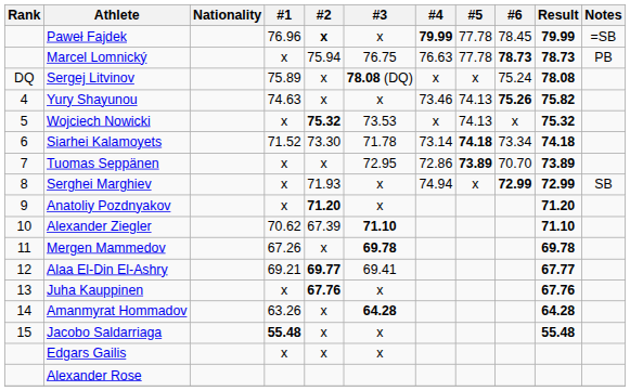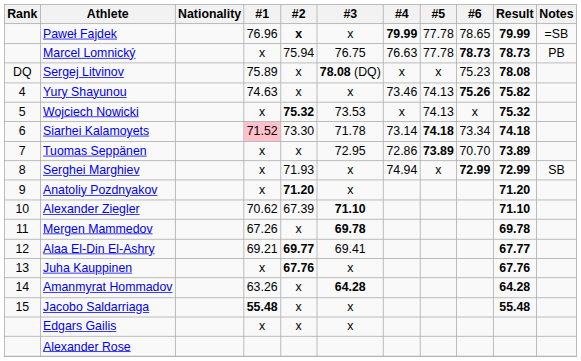 <table class="wikitable sortable" style="text-align:center">
 <tr>
 <th>Rank</th>
 <th>Athlete</th>
 <th>Nationality</th>
 <th>#1</th>
 <th>#2</th>
 <th>#3</th>
 <th>#4</th>
 <th>#5</th>
 <th>#6</th>
 <th>Result</th>
 <th>Notes</th>
 </tr>
 <tr>
 <td></td>
 <td align="left"><a href='#'>Paweł Fajdek</a></td>
 <td align=left></td>
 <td>76.96</td>
 <td><strong>x</strong></td>
 <td>x</td>
 <td><strong>79.99</strong></td>
 <td>77.78</td>
-<td>78.45</td>
+<td>78.65</td>
 <td><strong>79.99</strong></td>
 <td>=SB</td>
 </tr>
 <tr>
 <td></td>
 <td align="left"><a href='#'>Marcel Lomnický</a></td>
 <td align=left></td>
 <td>x</td>
 <td>75.94</td>
 <td>76.75</td>
 <td>76.63</td>
 <td>77.78</td>
 <td><strong>78.73</strong></td>
 <td><strong>78.73</strong></td>
 <td>PB</td>
 </tr>
 <tr>
 <td>DQ</td>
 <td align="left"><a href='#'>Sergej Litvinov</a></td>
 <td align=left></td>
 <td>75.89</td>
 <td>x</td>
 <td><strong>78.08</strong> (DQ)</td>
 <td>x</td>
 <td>x</td>
-<td>75.24</td>
+<td>75.23</td>
 <td><strong>78.08</strong></td>
 <td></td>
 </tr>
 <tr>
 <td>4</td>
 <td align="left"><a href='#'>Yury Shayunou</a></td>
 <td align=left></td>
 <td>74.63</td>
 <td>x</td>
 <td>x</td>
 <td>73.46</td>
 <td>74.13</td>
 <td><strong>75.26</strong></td>
 <td><strong>75.82</strong></td>
 <td></td>
 </tr>
 <tr>
 <td>5</td>
 <td align="left"><a href='#'>Wojciech Nowicki</a></td>
 <td align=left></td>
 <td>x</td>
 <td><strong>75.32</strong></td>
 <td>73.53</td>
 <td>x</td>
 <td>74.13</td>
 <td>x</td>
 <td><strong>75.32</strong></td>
 <td></td>
 </tr>
 <tr>
 <td>6</td>
 <td align="left"><a href='#'>Siarhei Kalamoyets</a></td>
 <td align=left></td>
-<td>71.52</td>
+<td style="background: pink;">71.52</td>
 <td>73.30</td>
 <td>71.78</td>
 <td>73.14</td>
 <td><strong>74.18</strong></td>
 <td>73.34</td>
 <td><strong>74.18</strong></td>
 <td></td>
 </tr>
 <tr>
 <td>7</td>
 <td align="left"><a href='#'>Tuomas Seppänen</a></td>
 <td align=left></td>
 <td>x</td>
 <td>x</td>
 <td>72.95</td>
 <td>72.86</td>
 <td><strong>73.89</strong></td>
 <td>70.70</td>
 <td><strong>73.89</strong></td>
 <td></td>
 </tr>
 <tr>
 <td>8</td>
 <td align="left"><a href='#'>Serghei Marghiev</a></td>
 <td align=left></td>
 <td>x</td>
 <td>71.93</td>
 <td>x</td>
 <td>74.94</td>
 <td>x</td>
 <td><strong>72.99</strong></td>
 <td><strong>72.99</strong></td>
 <td>SB</td>
 </tr>
 <tr>
 <td>9</td>
 <td align="left"><a href='#'>Anatoliy Pozdnyakov</a></td>
 <td align=left></td>
 <td>x</td>
 <td><strong>71.20</strong></td>
 <td>x</td>
 <td></td>
 <td></td>
 <td></td>
 <td><strong>71.20</strong></td>
 <td></td>
 </tr>
 <tr>
 <td>10</td>
 <td align="left"><a href='#'>Alexander Ziegler</a></td>
 <td align=left></td>
 <td>70.62</td>
 <td>67.39</td>
 <td><strong>71.10</strong></td>
 <td></td>
 <td></td>
 <td></td>
 <td><strong>71.10</strong></td>
 <td></td>
 </tr>
 <tr>
 <td>11</td>
 <td align="left"><a href='#'>Mergen Mammedov</a></td>
 <td align=left></td>
 <td>67.26</td>
 <td>x</td>
 <td><strong>69.78</strong></td>
 <td></td>
 <td></td>
 <td></td>
 <td><strong>69.78</strong></td>
 <td></td>
 </tr>
 <tr>
 <td>12</td>
 <td align="left"><a href='#'>Alaa El-Din El-Ashry</a></td>
 <td align=left></td>
 <td>69.21</td>
 <td><strong>69.77</strong></td>
 <td>69.41</td>
 <td></td>
 <td></td>
 <td></td>
 <td><strong>67.77</strong></td>
 <td></td>
 </tr>
 <tr>
 <td>13</td>
 <td align="left"><a href='#'>Juha Kauppinen</a></td>
 <td align=left></td>
 <td>x</td>
 <td><strong>67.76</strong></td>
 <td>x</td>
 <td></td>
 <td></td>
 <td></td>
 <td><strong>67.76</strong></td>
 <td></td>
 </tr>
 <tr>
 <td>14</td>
 <td align="left"><a href='#'>Amanmyrat Hommadov</a></td>
 <td align=left></td>
 <td>63.26</td>
 <td>x</td>
 <td><strong>64.28</strong></td>
 <td></td>
 <td></td>
 <td></td>
 <td><strong>64.28</strong></td>
 <td></td>
 </tr>
 <tr>
 <td>15</td>
 <td align="left"><a href='#'>Jacobo Saldarriaga</a></td>
 <td align=left></td>
 <td><strong>55.48</strong></td>
 <td>x</td>
 <td>x</td>
 <td></td>
 <td></td>
 <td></td>
 <td><strong>55.48</strong></td>
 <td></td>
 </tr>
 <tr>
 <td></td>
 <td align="left"><a href='#'>Edgars Gailis</a></td>
 <td align=left></td>
 <td>x</td>
 <td>x</td>
 <td>x</td>
 <td></td>
 <td></td>
 <td></td>
 <td><strong></strong></td>
 <td></td>
 </tr>
 <tr>
 <td></td>
 <td align="left"><a href='#'>Alexander Rose</a></td>
 <td align=left></td>
 <td></td>
 <td></td>
 <td></td>
 <td></td>
 <td></td>
 <td></td>
 <td><strong></strong></td>
 <td></td>
 </tr>
 <tr>
 </tr>
 </table>
